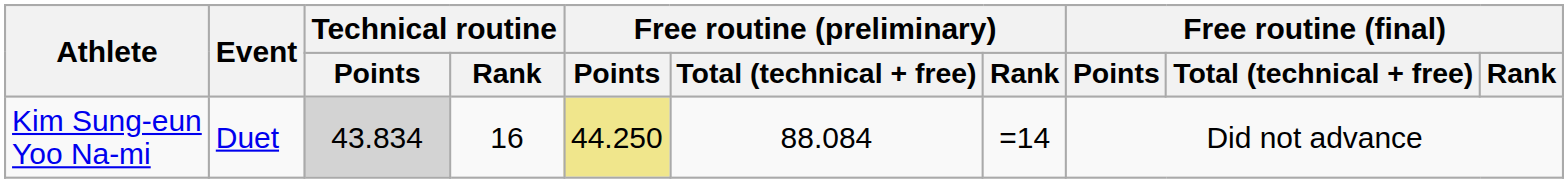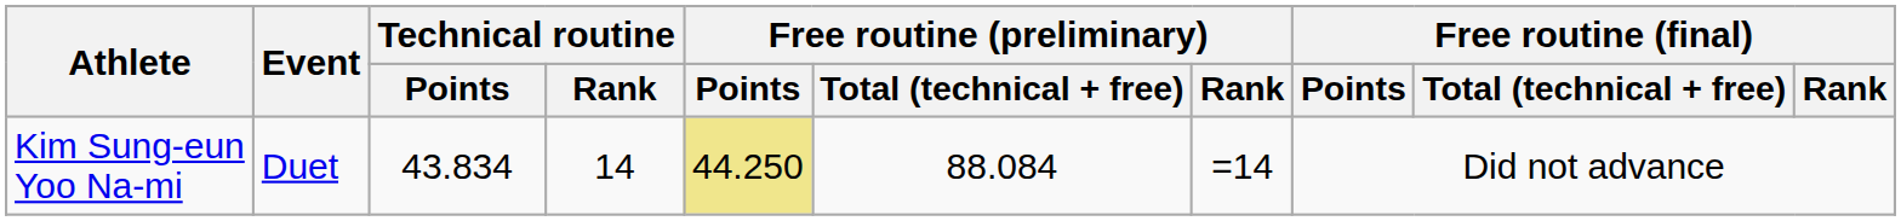 <table class="wikitable" style="font-size:90%">
 <tr>
 <th rowspan="2">Athlete</th>
 <th rowspan="2">Event</th>
 <th colspan=2>Technical routine</th>
 <th colspan=3>Free routine (preliminary)</th>
 <th colspan=3>Free routine (final)</th>
 </tr>
 <tr style="font-size:95%">
 <th>Points</th>
 <th>Rank</th>
 <th>Points</th>
 <th>Total (technical + free)</th>
 <th>Rank</th>
 <th>Points</th>
 <th>Total (technical + free)</th>
 <th>Rank</th>
 </tr>
 <tr align=center>
 <td align=left><a href='#'>Kim Sung-eun</a><br><a href='#'>Yoo Na-mi</a></td>
 <td align=left><a href='#'>Duet</a></td>
-<td style="background: lightgrey;">43.834</td>
-<td>16</td>
+<td>43.834</td>
+<td>14</td>
 <td style="background: khaki;">44.250</td>
 <td>88.084</td>
 <td>=14</td>
 <td colspan=3>Did not advance</td>
 </tr>
 </table>
